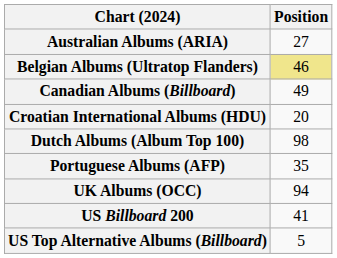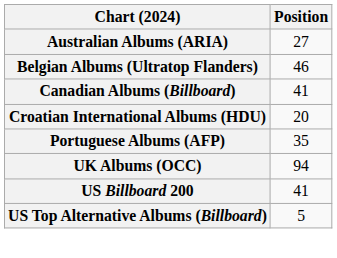 <table class="wikitable sortable plainrowheaders" style="text-align:center">
 <tr>
 <th scope="col">Chart (2024)</th>
 <th scope="col">Position</th>
 </tr>
 <tr>
 <th scope="row">Australian Albums (ARIA)</th>
 <td>27</td>
 </tr>
 <tr>
 <th scope="row">Belgian Albums (Ultratop Flanders)</th>
-<td style="background: khaki;">46</td>
+<td>46</td>
 </tr>
 <tr>
 <th scope="row">Canadian Albums (<em>Billboard</em>)</th>
-<td>49</td>
+<td>41</td>
 </tr>
 <tr>
 <th scope="row">Croatian International Albums (HDU)</th>
 <td>20</td>
-</tr>
-<tr>
-<th scope="row">Dutch Albums (Album Top 100)</th>
-<td>98</td>
 </tr>
 <tr>
 <th scope="row">Portuguese Albums (AFP)</th>
 <td>35</td>
 </tr>
 <tr>
 <th scope="row">UK Albums (OCC)</th>
 <td>94</td>
 </tr>
 <tr>
 <th scope="row">US <em>Billboard</em> 200</th>
 <td>41</td>
 </tr>
 <tr>
 <th scope="row">US Top Alternative Albums (<em>Billboard</em>)</th>
 <td>5</td>
 </tr>
 </table>
